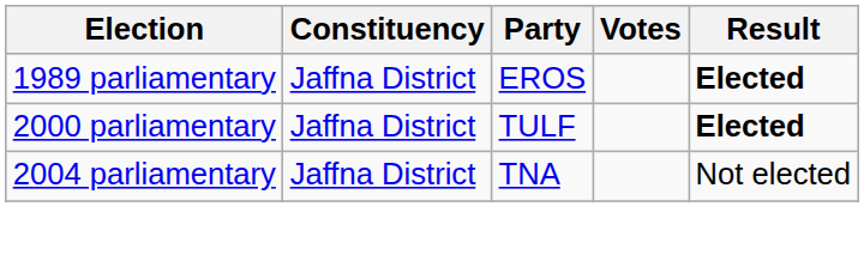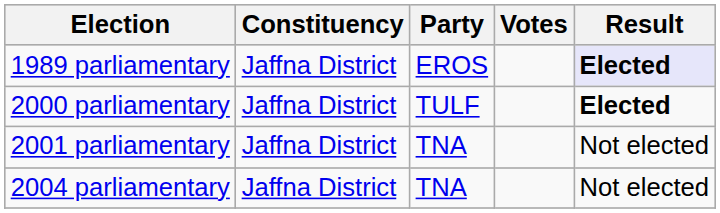 <table class="wikitable" style="text-align:left;">
 <tr>
 <th scope=col>Election</th>
 <th scope=col>Constituency</th>
 <th scope=col>Party</th>
 <th scope=col>Votes</th>
 <th scope=col>Result</th>
 </tr>
 <tr>
 <td><a href='#'>1989 parliamentary</a></td>
 <td><a href='#'>Jaffna District</a></td>
 <td><a href='#'>EROS</a></td>
 <td align=right></td>
-<td><strong>Elected</strong></td>
+<td style="background: lavender;"><strong>Elected</strong></td>
 </tr>
 <tr>
 <td><a href='#'>2000 parliamentary</a></td>
 <td><a href='#'>Jaffna District</a></td>
 <td><a href='#'>TULF</a></td>
 <td align=right></td>
 <td><strong>Elected</strong></td>
 </tr>
 <tr>
+<td><a href='#'>2001 parliamentary</a></td>
+<td><a href='#'>Jaffna District</a></td>
+<td><a href='#'>TNA</a></td>
+<td align=right></td>
+<td>Not elected</td>
+</tr>
+<tr>
 <td><a href='#'>2004 parliamentary</a></td>
 <td><a href='#'>Jaffna District</a></td>
 <td><a href='#'>TNA</a></td>
 <td align=right></td>
 <td>Not elected</td>
 </tr>
 </table>
